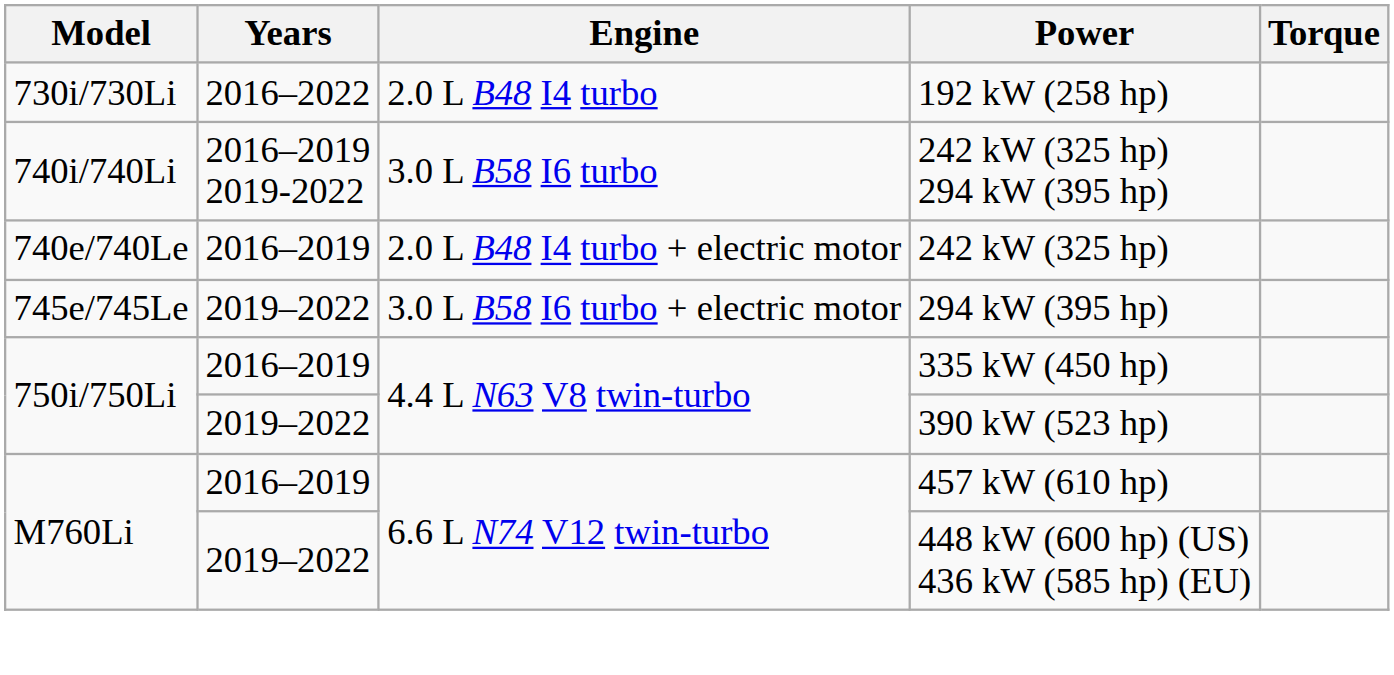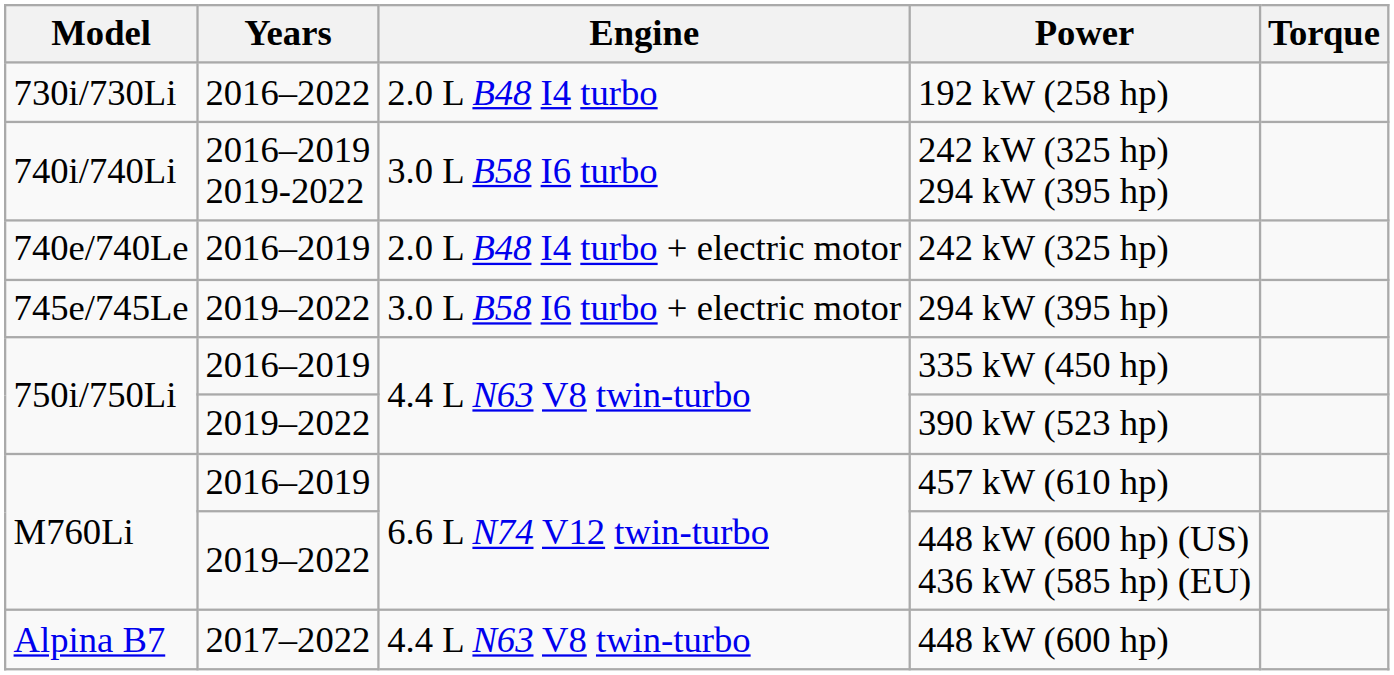 <table class="wikitable sortable">
 <tr>
 <th>Model</th>
 <th>Years</th>
 <th>Engine</th>
 <th>Power</th>
 <th>Torque</th>
 </tr>
 <tr>
 <td>730i/730Li</td>
 <td>2016–2022</td>
 <td>2.0 L <em><a href='#'>B48</a></em> <a href='#'>I4</a> <a href='#'>turbo</a></td>
 <td>192 kW (258 hp)</td>
 <td></td>
 </tr>
 <tr>
 <td>740i/740Li</td>
 <td>2016–2019<br>2019-2022</td>
 <td>3.0 L <em><a href='#'>B58</a></em> <a href='#'>I6</a> <a href='#'>turbo</a></td>
 <td>242 kW (325 hp)<br>294 kW (395 hp)</td>
 <td></td>
 </tr>
 <tr>
 <td>740e/740Le</td>
 <td>2016–2019</td>
 <td>2.0 L <em><a href='#'>B48</a></em> <a href='#'>I4</a> <a href='#'>turbo</a> + electric motor</td>
 <td>242 kW (325 hp)</td>
 <td></td>
 </tr>
 <tr>
 <td>745e/745Le</td>
 <td>2019–2022</td>
 <td>3.0 L <em><a href='#'>B58</a></em> <a href='#'>I6</a> <a href='#'>turbo</a> + electric motor</td>
 <td>294 kW (395 hp)</td>
 <td></td>
 </tr>
 <tr>
 <td rowspan="2">750i/750Li</td>
 <td>2016–2019</td>
 <td rowspan="2">4.4 L <em><a href='#'>N63</a></em> <a href='#'>V8</a> <a href='#'>twin-turbo</a></td>
 <td>335 kW (450 hp)</td>
 <td></td>
 </tr>
 <tr>
 <td>2019–2022</td>
 <td>390 kW (523 hp)</td>
 <td></td>
 </tr>
 <tr>
 <td rowspan="2">M760Li</td>
 <td>2016–2019</td>
 <td rowspan="2">6.6 L <em><a href='#'>N74</a></em> <a href='#'>V12</a> <a href='#'>twin-turbo</a></td>
 <td>457 kW (610 hp)</td>
 <td></td>
 </tr>
 <tr>
 <td>2019–2022</td>
 <td>448 kW (600 hp) (US)<br>436 kW (585 hp) (EU)</td>
 <td></td>
 </tr>
+<tr>
+<td><a href='#'>Alpina B7</a></td>
+<td>2017–2022</td>
+<td>4.4 L <em><a href='#'>N63</a></em> <a href='#'>V8</a> <a href='#'>twin-turbo</a></td>
+<td>448 kW (600 hp)</td>
+<td></td>
+</tr>
 </table>
